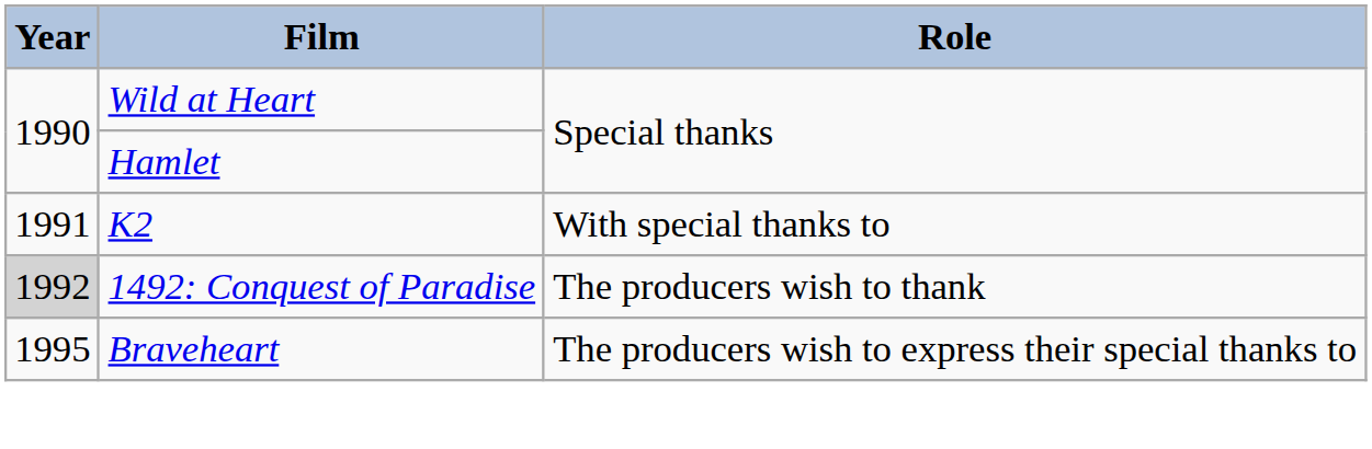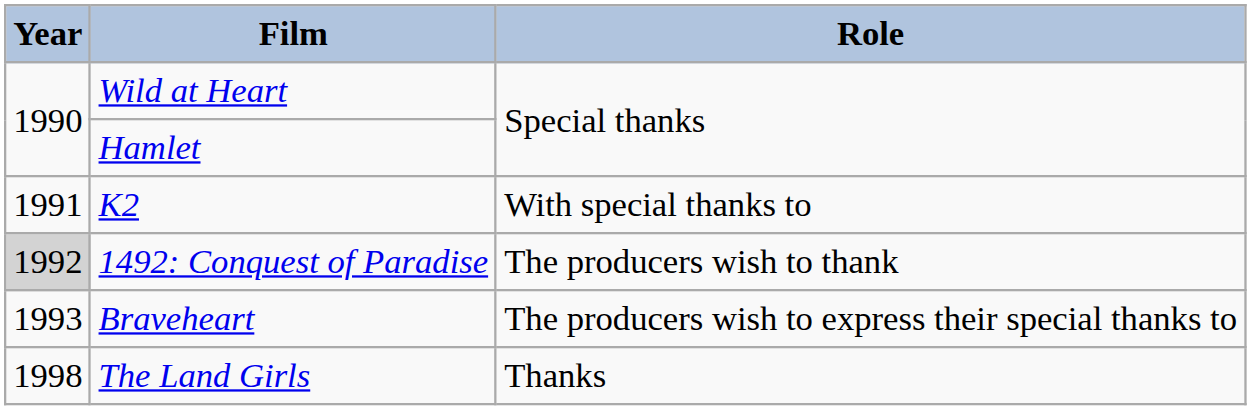 <table class="wikitable" style="font-size:95%;">
 <tr>
 <th style="background:#B0C4DE;">Year</th>
 <th style="background:#B0C4DE;">Film</th>
 <th style="background:#B0C4DE;">Role</th>
 </tr>
 <tr>
 <td rowspan=2>1990</td>
 <td><em><a href='#'>Wild at Heart</a></em></td>
 <td rowspan=2>Special thanks</td>
 </tr>
 <tr>
 <td><em><a href='#'>Hamlet</a></em></td>
 </tr>
 <tr>
 <td>1991</td>
 <td><em><a href='#'>K2</a></em></td>
 <td>With special thanks to</td>
 </tr>
 <tr>
 <td style="background: lightgrey;">1992</td>
 <td><em><a href='#'>1492: Conquest of Paradise</a></em></td>
 <td>The producers wish to thank</td>
 </tr>
 <tr>
-<td>1995</td>
+<td>1993</td>
 <td><em><a href='#'>Braveheart</a></em></td>
 <td>The producers wish to express their special thanks to</td>
 </tr>
+<tr>
+<td>1998</td>
+<td><em><a href='#'>The Land Girls</a></em></td>
+<td>Thanks</td>
+</tr>
 </table>
